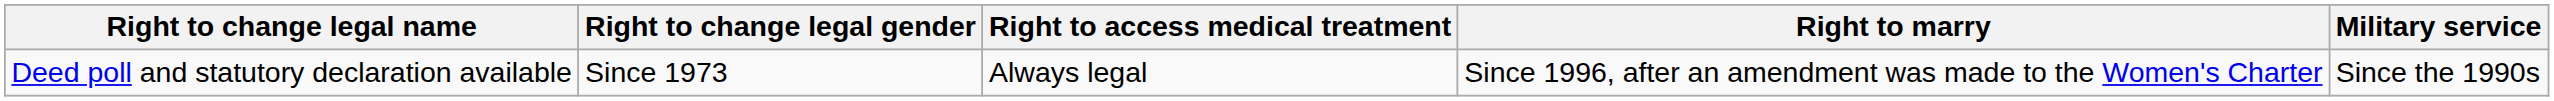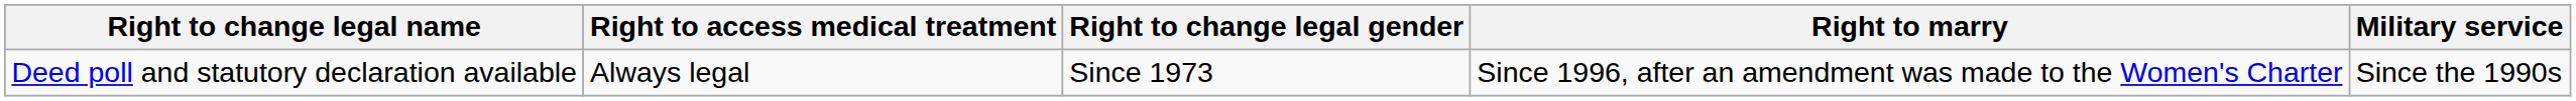 <table class=wikitable>
 <tr>
 <th>Right to change legal name</th>
+<th>Right to access medical treatment</th>
 <th>Right to change legal gender</th>
-<th>Right to access medical treatment</th>
 <th>Right to marry</th>
 <th>Military service</th>
 </tr>
 <tr>
 <td>  <a href='#'>Deed poll</a> and statutory declaration available</td>
+<td>  Always legal</td>
 <td>  Since 1973</td>
-<td>  Always legal</td>
 <td> Since 1996, after an amendment was made to the <a href='#'>Women's Charter</a></td>
 <td> Since the 1990s</td>
 </tr>
 </table>
